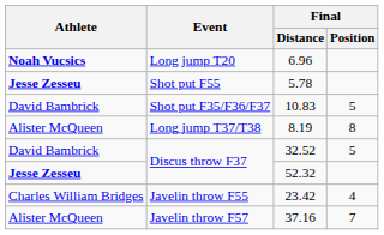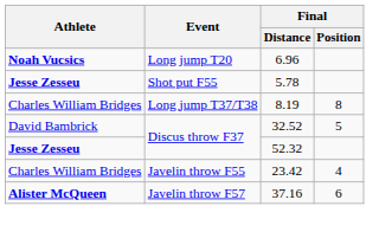 <table class=wikitable style="font-size:90%">
 <tr>
 <th rowspan="2">Athlete</th>
 <th rowspan="2">Event</th>
 <th colspan="2">Final</th>
 </tr>
 <tr style="font-size:95%">
 <th>Distance</th>
 <th>Position</th>
 </tr>
 <tr align=center>
 <td align=left><strong><a href='#'>Noah Vucsics</a></strong></td>
 <td align=left><a href='#'>Long jump T20</a></td>
 <td>6.96</td>
 <td></td>
 </tr>
 <tr align=center>
 <td align=left><strong><a href='#'>Jesse Zesseu</a></strong></td>
 <td align=left><a href='#'>Shot put F55</a></td>
 <td>5.78</td>
 <td></td>
 </tr>
 <tr align=center>
-<td align=left><a href='#'>David Bambrick</a></td>
-<td align=left><a href='#'>Shot put F35/F36/F37</a></td>
-<td>10.83</td>
-<td>5</td>
-</tr>
-<tr align=center>
-<td align=left><a href='#'>Alister McQueen</a></td>
+<td align=left><a href='#'>Charles William Bridges</a></td>
 <td align=left><a href='#'>Long jump T37/T38</a></td>
 <td>8.19</td>
 <td>8</td>
 </tr>
 <tr align=center>
 <td align=left><a href='#'>David Bambrick</a></td>
 <td align=left rowspan=2><a href='#'>Discus throw F37</a></td>
 <td>32.52</td>
 <td>5</td>
 </tr>
 <tr align=center>
 <td align=left><strong><a href='#'>Jesse Zesseu</a></strong></td>
 <td>52.32</td>
 <td></td>
 </tr>
 <tr align=center>
 <td align=left><a href='#'>Charles William Bridges</a></td>
 <td align=left><a href='#'>Javelin throw F55</a></td>
 <td>23.42</td>
 <td>4</td>
 </tr>
 <tr align=center>
-<td align=left><a href='#'>Alister McQueen</a></td>
+<td align=left><strong><a href='#'>Alister McQueen</a></strong></td>
 <td align=left><a href='#'>Javelin throw F57</a></td>
 <td>37.16</td>
-<td>7</td>
+<td>6</td>
 </tr>
 </table>
